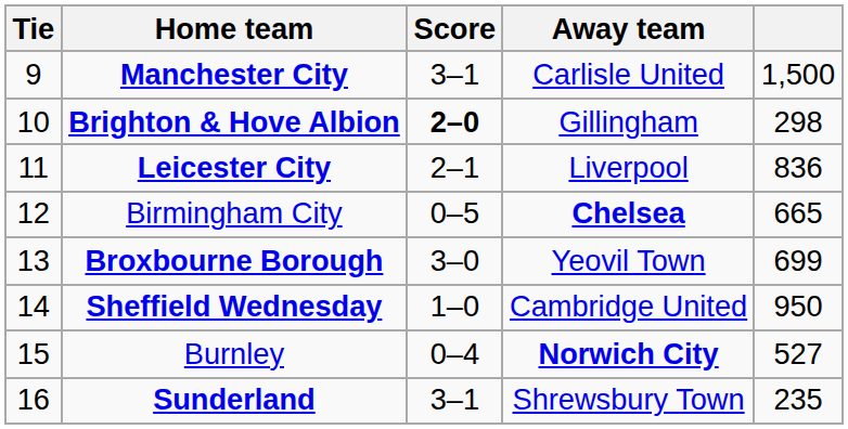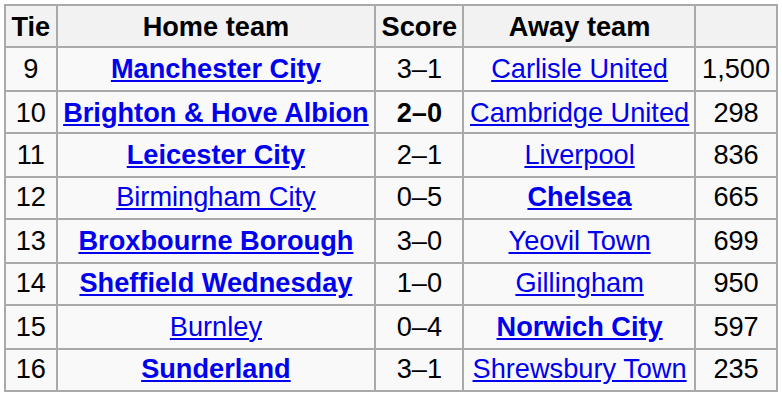 <table class="wikitable" style="text-align: center; font-size:85%">
 <tr>
 <th>Tie</th>
 <th>Home team</th>
 <th>Score</th>
 <th>Away team</th>
 <th></th>
 </tr>
 <tr>
 <td>9</td>
 <td><strong><a href='#'>Manchester City</a></strong></td>
 <td>3–1</td>
 <td><a href='#'>Carlisle United</a></td>
 <td>1,500</td>
 </tr>
 <tr>
 <td>10</td>
 <td><strong><a href='#'>Brighton & Hove Albion</a></strong></td>
 <td><strong>2–0</strong></td>
-<td><a href='#'>Gillingham</a></td>
+<td><a href='#'>Cambridge United</a></td>
 <td>298</td>
 </tr>
 <tr>
 <td>11</td>
 <td><strong><a href='#'>Leicester City</a></strong></td>
 <td>2–1</td>
 <td><a href='#'>Liverpool</a></td>
 <td>836</td>
 </tr>
 <tr>
 <td>12</td>
 <td><a href='#'>Birmingham City</a></td>
 <td>0–5</td>
 <td><strong><a href='#'>Chelsea</a></strong></td>
 <td>665</td>
 </tr>
 <tr>
 <td>13</td>
 <td><strong><a href='#'>Broxbourne Borough</a></strong></td>
 <td>3–0</td>
 <td><a href='#'>Yeovil Town</a></td>
 <td>699</td>
 </tr>
 <tr>
 <td>14</td>
 <td><strong><a href='#'>Sheffield Wednesday</a></strong></td>
 <td>1–0</td>
-<td><a href='#'>Cambridge United</a></td>
+<td><a href='#'>Gillingham</a></td>
 <td>950</td>
 </tr>
 <tr>
 <td>15</td>
 <td><a href='#'>Burnley</a></td>
 <td>0–4</td>
 <td><strong><a href='#'>Norwich City</a></strong></td>
-<td>527</td>
+<td>597</td>
 </tr>
 <tr>
 <td>16</td>
 <td><strong><a href='#'>Sunderland</a></strong></td>
 <td>3–1</td>
 <td><a href='#'>Shrewsbury Town</a></td>
 <td>235</td>
 </tr>
 </table>
